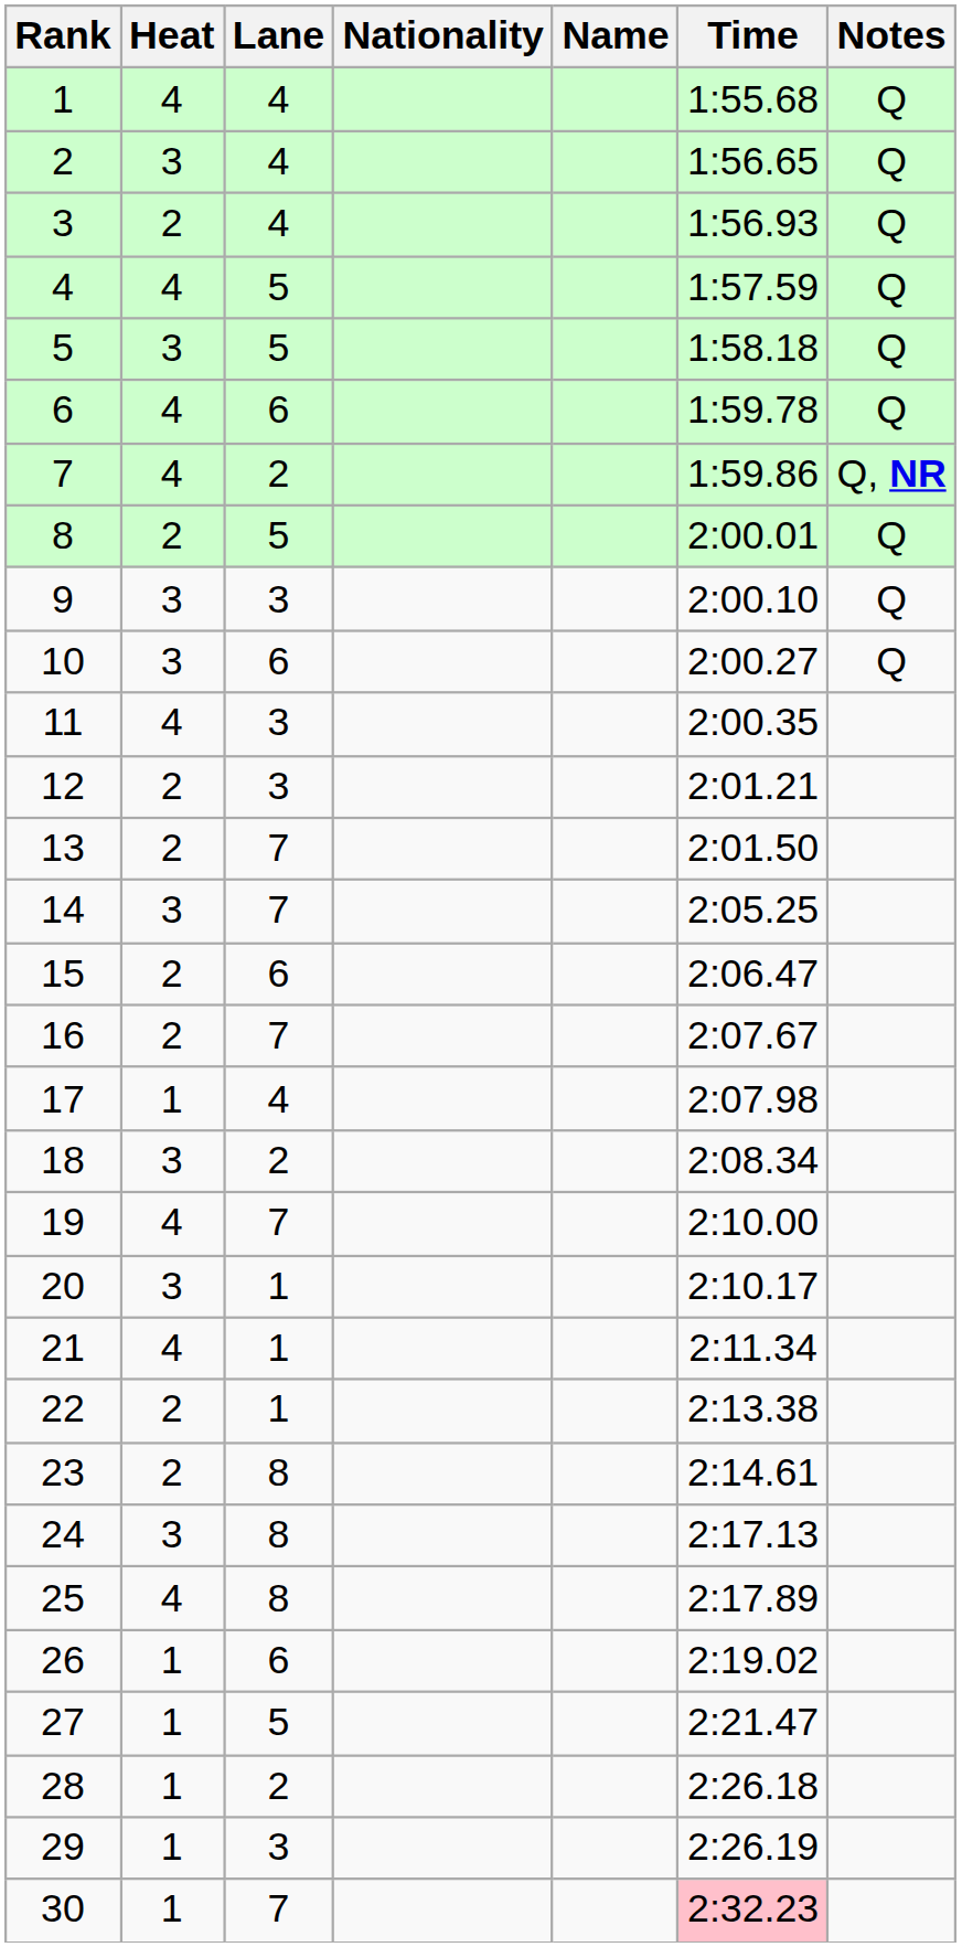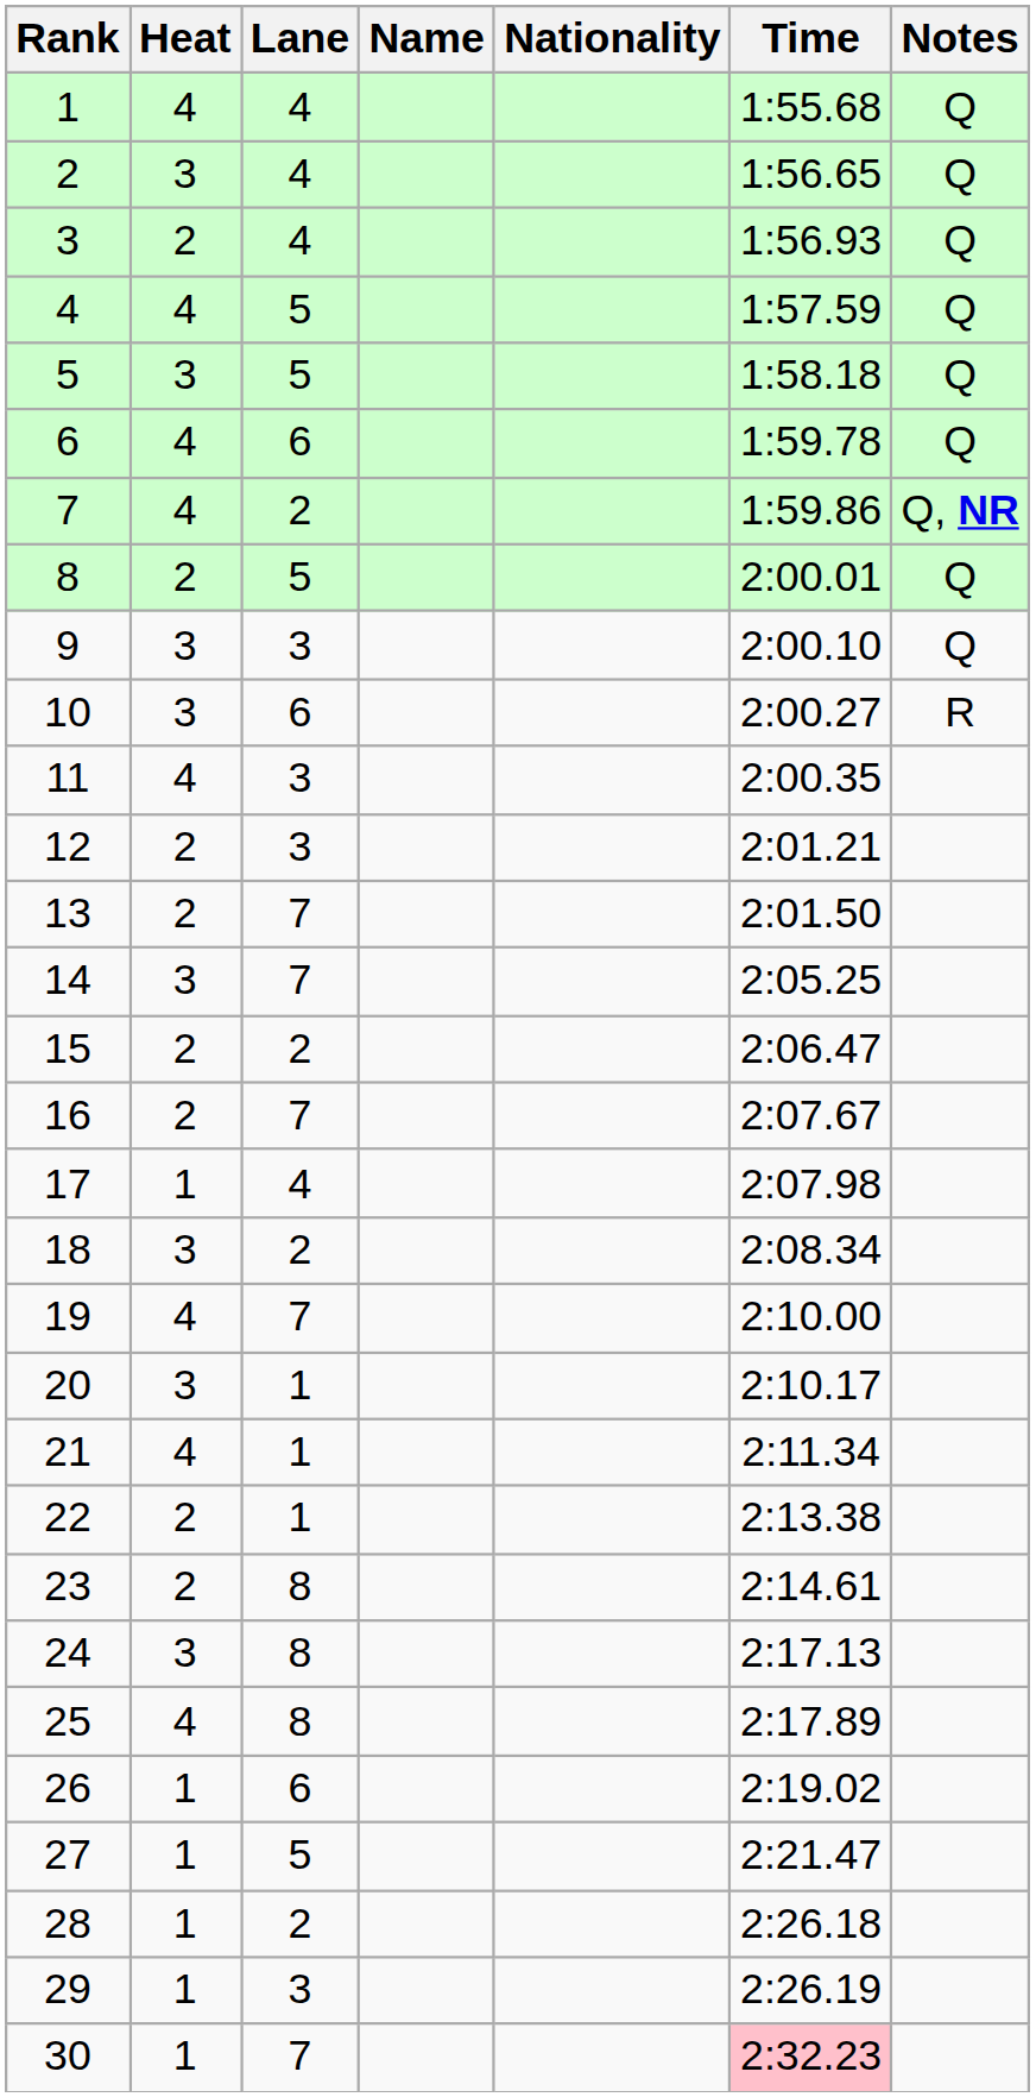 <table class="wikitable sortable" style="text-align:center">
 <tr>
 <th>Rank</th>
 <th>Heat</th>
 <th>Lane</th>
+<th>Name</th>
 <th>Nationality</th>
-<th>Name</th>
 <th>Time</th>
 <th>Notes</th>
 </tr>
 <tr bgcolor=ccffcc>
 <td>1</td>
 <td>4</td>
 <td>4</td>
 <td align="left"></td>
 <td align="left"></td>
 <td>1:55.68</td>
 <td>Q</td>
 </tr>
 <tr bgcolor=ccffcc>
 <td>2</td>
 <td>3</td>
 <td>4</td>
 <td align="left"></td>
 <td align="left"></td>
 <td>1:56.65</td>
 <td>Q</td>
 </tr>
 <tr bgcolor=ccffcc>
 <td>3</td>
 <td>2</td>
 <td>4</td>
 <td align="left"></td>
 <td align="left"></td>
 <td>1:56.93</td>
 <td>Q</td>
 </tr>
 <tr bgcolor=ccffcc>
 <td>4</td>
 <td>4</td>
 <td>5</td>
 <td align="left"></td>
 <td align="left"></td>
 <td>1:57.59</td>
 <td>Q</td>
 </tr>
 <tr bgcolor=ccffcc>
 <td>5</td>
 <td>3</td>
 <td>5</td>
 <td align="left"></td>
 <td align="left"></td>
 <td>1:58.18</td>
 <td>Q</td>
 </tr>
 <tr bgcolor=ccffcc>
 <td>6</td>
 <td>4</td>
 <td>6</td>
 <td align="left"></td>
 <td align="left"></td>
 <td>1:59.78</td>
 <td>Q</td>
 </tr>
 <tr bgcolor=ccffcc>
 <td>7</td>
 <td>4</td>
 <td>2</td>
 <td align="left"></td>
 <td align="left"></td>
 <td>1:59.86</td>
 <td>Q, <strong><a href='#'>NR</a></strong></td>
 </tr>
 <tr bgcolor=ccffcc>
 <td>8</td>
 <td>2</td>
 <td>5</td>
 <td align="left"></td>
 <td align="left"></td>
 <td>2:00.01</td>
 <td>Q</td>
 </tr>
 <tr>
 <td>9</td>
 <td>3</td>
 <td>3</td>
 <td align="left"></td>
 <td align="left"></td>
 <td>2:00.10</td>
 <td>Q</td>
 </tr>
 <tr>
 <td>10</td>
 <td>3</td>
 <td>6</td>
 <td align="left"></td>
 <td align="left"></td>
 <td>2:00.27</td>
-<td>Q</td>
+<td>R</td>
 </tr>
 <tr>
 <td>11</td>
 <td>4</td>
 <td>3</td>
 <td align="left"></td>
 <td align="left"></td>
 <td>2:00.35</td>
 <td></td>
 </tr>
 <tr>
 <td>12</td>
 <td>2</td>
 <td>3</td>
 <td align="left"></td>
 <td align="left"></td>
 <td>2:01.21</td>
 <td></td>
 </tr>
 <tr>
 <td>13</td>
 <td>2</td>
 <td>7</td>
 <td align="left"></td>
 <td align="left"></td>
 <td>2:01.50</td>
 <td></td>
 </tr>
 <tr>
 <td>14</td>
 <td>3</td>
 <td>7</td>
 <td align="left"></td>
 <td align="left"></td>
 <td>2:05.25</td>
 <td></td>
 </tr>
 <tr>
 <td>15</td>
 <td>2</td>
-<td>6</td>
+<td>2</td>
 <td align="left"></td>
 <td align="left"></td>
 <td>2:06.47</td>
 <td></td>
 </tr>
 <tr>
 <td>16</td>
 <td>2</td>
 <td>7</td>
 <td align="left"></td>
 <td align="left"></td>
 <td>2:07.67</td>
 <td></td>
 </tr>
 <tr>
 <td>17</td>
 <td>1</td>
 <td>4</td>
 <td align="left"></td>
 <td align="left"></td>
 <td>2:07.98</td>
 <td></td>
 </tr>
 <tr>
 <td>18</td>
 <td>3</td>
 <td>2</td>
 <td align="left"></td>
 <td align="left"></td>
 <td>2:08.34</td>
 <td></td>
 </tr>
 <tr>
 <td>19</td>
 <td>4</td>
 <td>7</td>
 <td align="left"></td>
 <td align="left"></td>
 <td>2:10.00</td>
 <td></td>
 </tr>
 <tr>
 <td>20</td>
 <td>3</td>
 <td>1</td>
 <td align="left"></td>
 <td align="left"></td>
 <td>2:10.17</td>
 <td></td>
 </tr>
 <tr>
 <td>21</td>
 <td>4</td>
 <td>1</td>
 <td align="left"></td>
 <td align="left"></td>
 <td>2:11.34</td>
 <td></td>
 </tr>
 <tr>
 <td>22</td>
 <td>2</td>
 <td>1</td>
 <td align="left"></td>
 <td align="left"></td>
 <td>2:13.38</td>
 <td></td>
 </tr>
 <tr>
 <td>23</td>
 <td>2</td>
 <td>8</td>
 <td align="left"></td>
 <td align="left"></td>
 <td>2:14.61</td>
 <td></td>
 </tr>
 <tr>
 <td>24</td>
 <td>3</td>
 <td>8</td>
 <td align="left"></td>
 <td align="left"></td>
 <td>2:17.13</td>
 <td></td>
 </tr>
 <tr>
 <td>25</td>
 <td>4</td>
 <td>8</td>
 <td align="left"></td>
 <td align="left"></td>
 <td>2:17.89</td>
 <td></td>
 </tr>
 <tr>
 <td>26</td>
 <td>1</td>
 <td>6</td>
 <td align="left"></td>
 <td align="left"></td>
 <td>2:19.02</td>
 <td></td>
 </tr>
 <tr>
 <td>27</td>
 <td>1</td>
 <td>5</td>
 <td align="left"></td>
 <td align="left"></td>
 <td>2:21.47</td>
 <td></td>
 </tr>
 <tr>
 <td>28</td>
 <td>1</td>
 <td>2</td>
 <td align="left"></td>
 <td align="left"></td>
 <td>2:26.18</td>
 <td></td>
 </tr>
 <tr>
 <td>29</td>
 <td>1</td>
 <td>3</td>
 <td align="left"></td>
 <td align="left"></td>
 <td>2:26.19</td>
 <td></td>
 </tr>
 <tr>
 <td>30</td>
 <td>1</td>
 <td>7</td>
 <td align="left"></td>
 <td align="left"></td>
 <td style="background: pink;">2:32.23</td>
 <td></td>
 </tr>
 </table>
